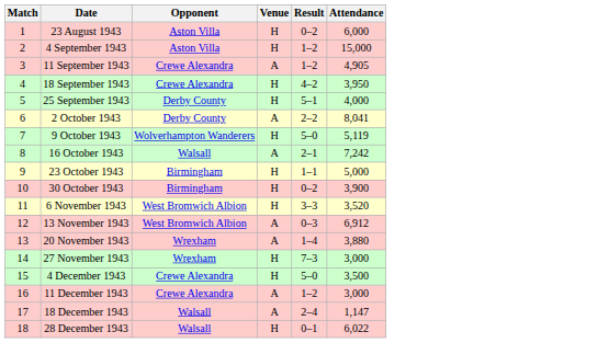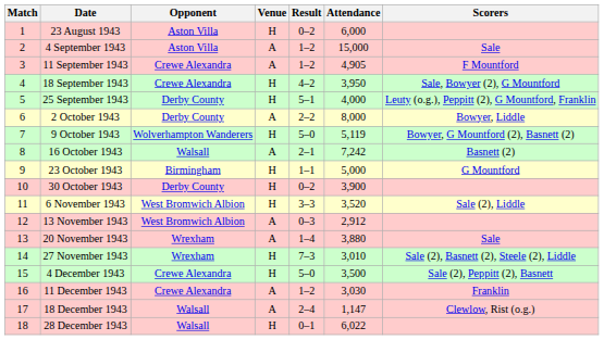 <table class="wikitable" style="font-size:100%; text-align:center">
 <tr>
 <th>Match</th>
 <th>Date</th>
 <th>Opponent</th>
 <th>Venue</th>
 <th>Result</th>
 <th>Attendance</th>
+<th>Scorers</th>
 </tr>
 <tr style="background-color: #FFCCCC;">
 <td>1</td>
 <td>23 August 1943</td>
 <td><a href='#'>Aston Villa</a></td>
 <td>H</td>
 <td>0–2</td>
 <td>6,000</td>
+<td></td>
 </tr>
 <tr style="background-color: #FFCCCC;">
 <td>2</td>
 <td>4 September 1943</td>
 <td><a href='#'>Aston Villa</a></td>
-<td>H</td>
+<td>A</td>
 <td>1–2</td>
 <td>15,000</td>
+<td><a href='#'>Sale</a></td>
 </tr>
 <tr style="background-color: #FFCCCC;">
 <td>3</td>
 <td>11 September 1943</td>
 <td><a href='#'>Crewe Alexandra</a></td>
 <td>A</td>
 <td>1–2</td>
 <td>4,905</td>
+<td><a href='#'>F Mountford</a></td>
 </tr>
 <tr style="background-color: #CCFFCC;">
 <td>4</td>
 <td>18 September 1943</td>
 <td><a href='#'>Crewe Alexandra</a></td>
 <td>H</td>
 <td>4–2</td>
 <td>3,950</td>
+<td><a href='#'>Sale</a>, <a href='#'>Bowyer</a> (2), <a href='#'>G Mountford</a></td>
 </tr>
 <tr style="background-color: #CCFFCC;">
 <td>5</td>
 <td>25 September 1943</td>
 <td><a href='#'>Derby County</a></td>
 <td>H</td>
 <td>5–1</td>
 <td>4,000</td>
+<td><a href='#'>Leuty</a> (o.g.), <a href='#'>Peppitt</a> (2), <a href='#'>G Mountford</a>, <a href='#'>Franklin</a></td>
 </tr>
 <tr style="background-color: #FFFFCC;">
 <td>6</td>
 <td>2 October 1943</td>
 <td><a href='#'>Derby County</a></td>
 <td>A</td>
 <td>2–2</td>
-<td>8,041</td>
+<td>8,000</td>
+<td><a href='#'>Bowyer</a>, <a href='#'>Liddle</a></td>
 </tr>
 <tr style="background-color: #CCFFCC;">
 <td>7</td>
 <td>9 October 1943</td>
 <td><a href='#'>Wolverhampton Wanderers</a></td>
 <td>H</td>
 <td>5–0</td>
 <td>5,119</td>
+<td><a href='#'>Bowyer</a>, <a href='#'>G Mountford</a> (2), <a href='#'>Basnett</a> (2)</td>
 </tr>
 <tr style="background-color: #CCFFCC;">
 <td>8</td>
 <td>16 October 1943</td>
 <td><a href='#'>Walsall</a></td>
 <td>A</td>
 <td>2–1</td>
 <td>7,242</td>
+<td><a href='#'>Basnett</a> (2)</td>
 </tr>
 <tr style="background-color: #FFFFCC;">
 <td>9</td>
 <td>23 October 1943</td>
 <td><a href='#'>Birmingham</a></td>
 <td>H</td>
 <td>1–1</td>
 <td>5,000</td>
+<td><a href='#'>G Mountford</a></td>
 </tr>
 <tr style="background-color: #FFCCCC;">
 <td>10</td>
 <td>30 October 1943</td>
-<td><a href='#'>Birmingham</a></td>
+<td><a href='#'>Derby County</a></td>
 <td>H</td>
 <td>0–2</td>
 <td>3,900</td>
+<td></td>
 </tr>
 <tr style="background-color: #FFFFCC;">
 <td>11</td>
 <td>6 November 1943</td>
 <td><a href='#'>West Bromwich Albion</a></td>
 <td>H</td>
 <td>3–3</td>
 <td>3,520</td>
+<td><a href='#'>Sale</a> (2), <a href='#'>Liddle</a></td>
 </tr>
 <tr style="background-color: #FFCCCC;">
 <td>12</td>
 <td>13 November 1943</td>
 <td><a href='#'>West Bromwich Albion</a></td>
 <td>A</td>
 <td>0–3</td>
-<td>6,912</td>
+<td>2,912</td>
+<td></td>
 </tr>
 <tr style="background-color: #FFCCCC;">
 <td>13</td>
 <td>20 November 1943</td>
 <td><a href='#'>Wrexham</a></td>
 <td>A</td>
 <td>1–4</td>
 <td>3,880</td>
+<td><a href='#'>Sale</a></td>
 </tr>
 <tr style="background-color: #CCFFCC;">
 <td>14</td>
 <td>27 November 1943</td>
 <td><a href='#'>Wrexham</a></td>
 <td>H</td>
 <td>7–3</td>
-<td>3,000</td>
+<td>3,010</td>
+<td><a href='#'>Sale</a> (2), <a href='#'>Basnett</a> (2), <a href='#'>Steele</a> (2), <a href='#'>Liddle</a></td>
 </tr>
 <tr style="background-color: #CCFFCC;">
 <td>15</td>
 <td>4 December 1943</td>
 <td><a href='#'>Crewe Alexandra</a></td>
 <td>H</td>
 <td>5–0</td>
 <td>3,500</td>
+<td><a href='#'>Sale</a> (2), <a href='#'>Peppitt</a> (2), <a href='#'>Basnett</a></td>
 </tr>
 <tr style="background-color: #FFCCCC;">
 <td>16</td>
 <td>11 December 1943</td>
 <td><a href='#'>Crewe Alexandra</a></td>
 <td>A</td>
 <td>1–2</td>
-<td>3,000</td>
+<td>3,030</td>
+<td><a href='#'>Franklin</a></td>
 </tr>
 <tr style="background-color: #FFCCCC;">
 <td>17</td>
 <td>18 December 1943</td>
 <td><a href='#'>Walsall</a></td>
 <td>A</td>
 <td>2–4</td>
 <td>1,147</td>
+<td><a href='#'>Clewlow</a>, Rist (o.g.)</td>
 </tr>
 <tr style="background-color: #FFCCCC;">
 <td>18</td>
 <td>28 December 1943</td>
 <td><a href='#'>Walsall</a></td>
 <td>H</td>
 <td>0–1</td>
 <td>6,022</td>
+<td></td>
 </tr>
 </table>
